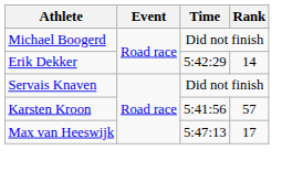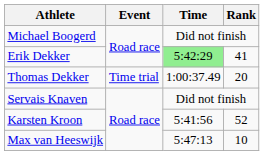 <table class=wikitable style="font-size:90%">
 <tr>
 <th>Athlete</th>
 <th>Event</th>
 <th>Time</th>
 <th>Rank</th>
 </tr>
 <tr align=center>
 <td align=left><a href='#'>Michael Boogerd</a></td>
 <td align=left rowspan=2><a href='#'>Road race</a></td>
 <td colspan=2>Did not finish</td>
 </tr>
 <tr align=center>
 <td align=left><a href='#'>Erik Dekker</a></td>
-<td>5:42:29</td>
-<td>14</td>
+<td style="background: lightgreen;">5:42:29</td>
+<td>41</td>
+</tr>
+<tr align=center>
+<td align=left><a href='#'>Thomas Dekker</a></td>
+<td align=left><a href='#'>Time trial</a></td>
+<td>1:00:37.49</td>
+<td>20</td>
 </tr>
 <tr align=center>
 <td align=left><a href='#'>Servais Knaven</a></td>
 <td align=left rowspan=3><a href='#'>Road race</a></td>
 <td colspan=2>Did not finish</td>
 </tr>
 <tr align=center>
 <td align=left><a href='#'>Karsten Kroon</a></td>
 <td>5:41:56</td>
-<td>57</td>
+<td>52</td>
 </tr>
 <tr align=center>
 <td align=left><a href='#'>Max van Heeswijk</a></td>
 <td>5:47:13</td>
-<td>17</td>
+<td>10</td>
 </tr>
 </table>
